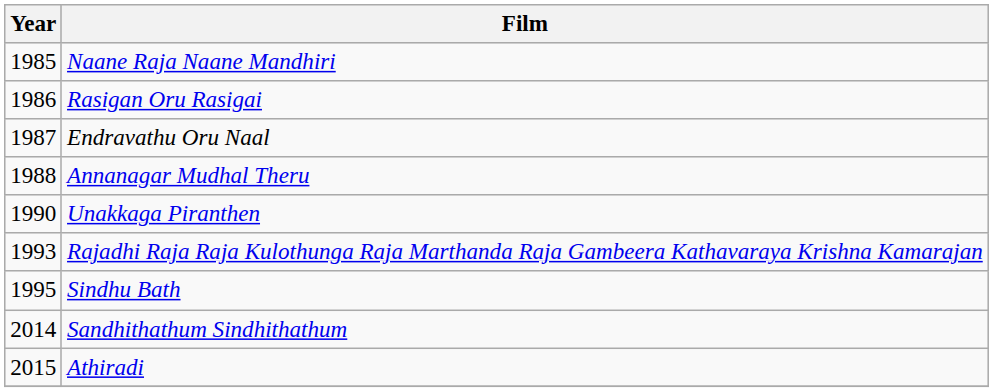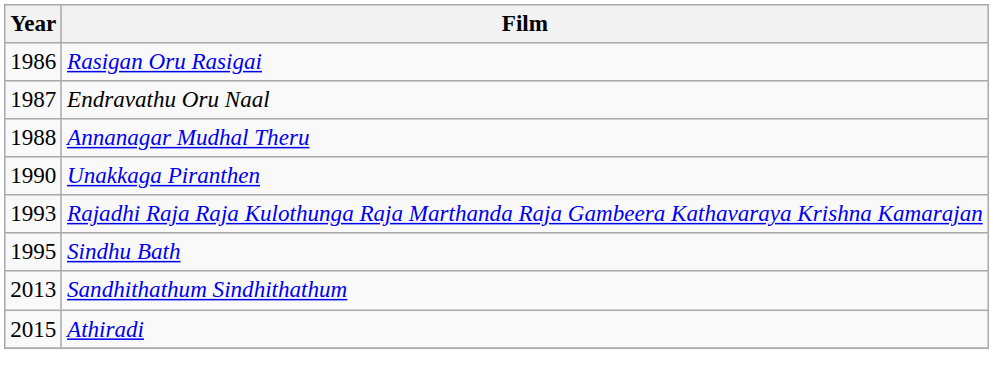 <table class="wikitable sortable" style="font-size: 95%;">
 <tr>
 <th>Year</th>
 <th>Film</th>
-</tr>
-<tr>
-<td>1985</td>
-<td><em><a href='#'>Naane Raja Naane Mandhiri</a></em></td>
 </tr>
 <tr>
 <td>1986</td>
 <td><em><a href='#'>Rasigan Oru Rasigai</a></em></td>
 </tr>
 <tr>
 <td>1987</td>
 <td><em>Endravathu Oru Naal</em></td>
 </tr>
 <tr>
 <td>1988</td>
 <td><em><a href='#'>Annanagar Mudhal Theru</a></em></td>
 </tr>
 <tr>
 <td>1990</td>
 <td><em><a href='#'>Unakkaga Piranthen</a></em></td>
 </tr>
 <tr>
 <td>1993</td>
 <td><em><a href='#'>Rajadhi Raja Raja Kulothunga Raja Marthanda Raja Gambeera Kathavaraya Krishna Kamarajan</a></em></td>
 </tr>
 <tr>
 <td>1995</td>
 <td><em><a href='#'>Sindhu Bath</a></em></td>
 </tr>
 <tr>
-<td>2014</td>
+<td>2013</td>
 <td><em><a href='#'>Sandhithathum Sindhithathum</a></em></td>
 </tr>
 <tr>
 <td>2015</td>
 <td><em><a href='#'>Athiradi</a></em></td>
 </tr>
 <tr>
 </tr>
 </table>
